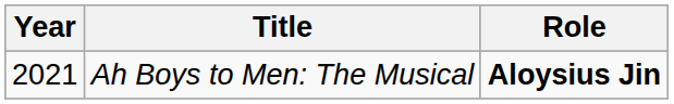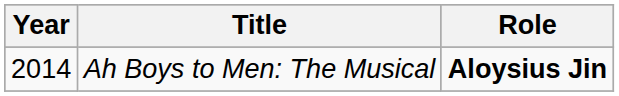 <table class="wikitable sortable">
 <tr>
 <th>Year</th>
 <th>Title</th>
 <th>Role</th>
 </tr>
 <tr>
-<td>2021</td>
+<td>2014</td>
 <td><em>Ah Boys to Men: The Musical</em></td>
 <td><strong>Aloysius Jin</strong></td>
 </tr>
 </table>
